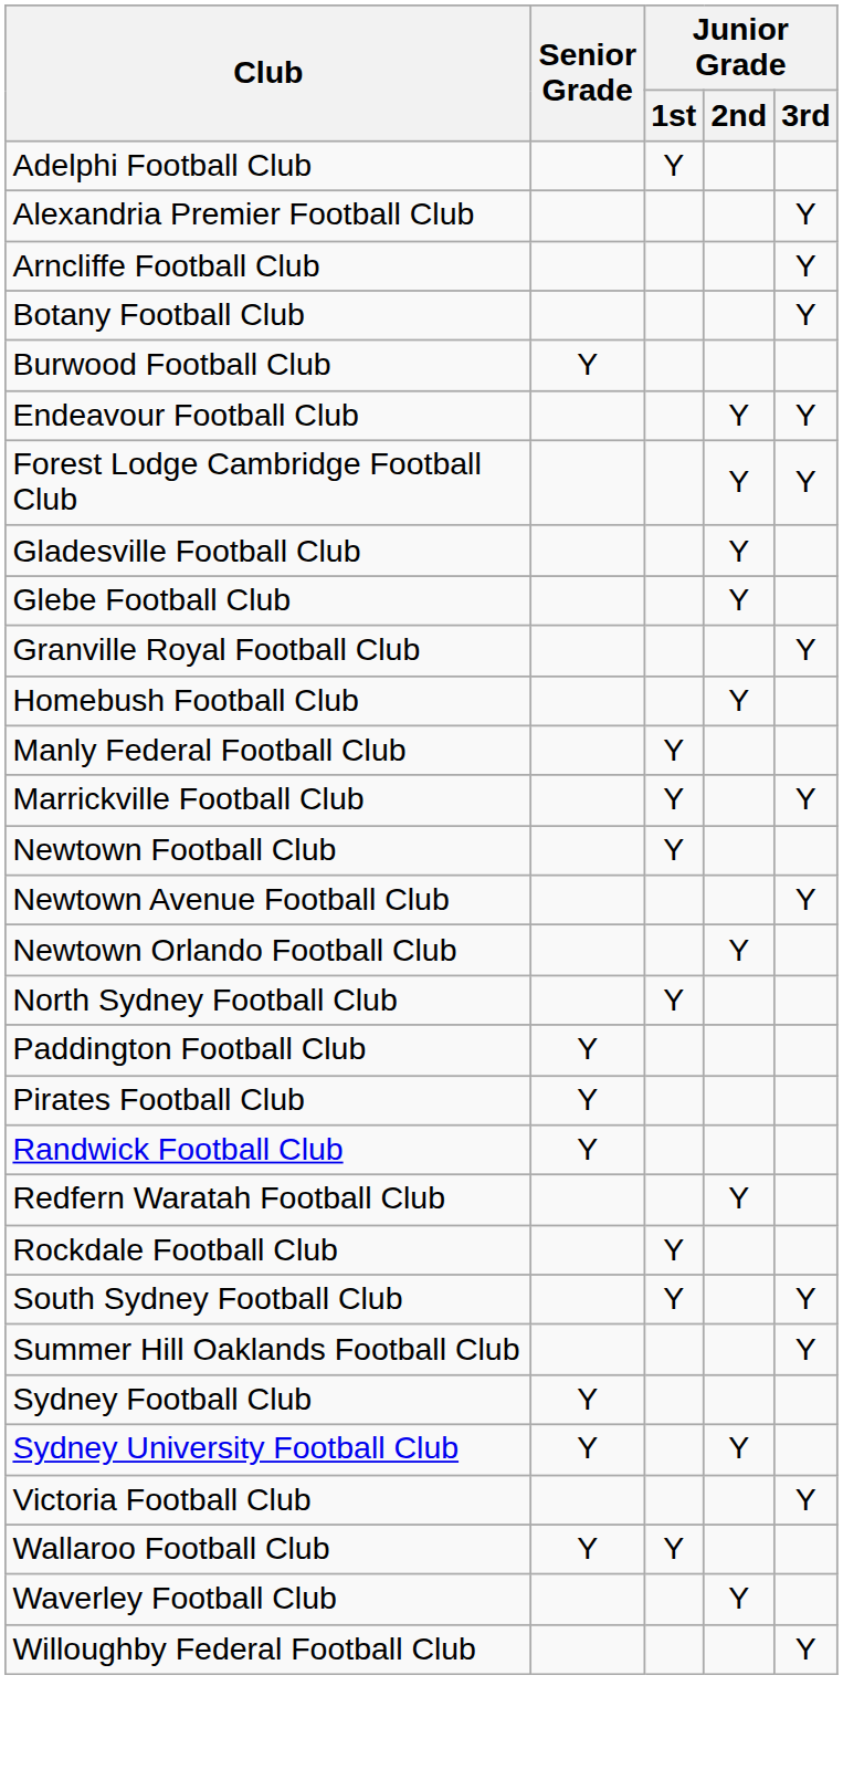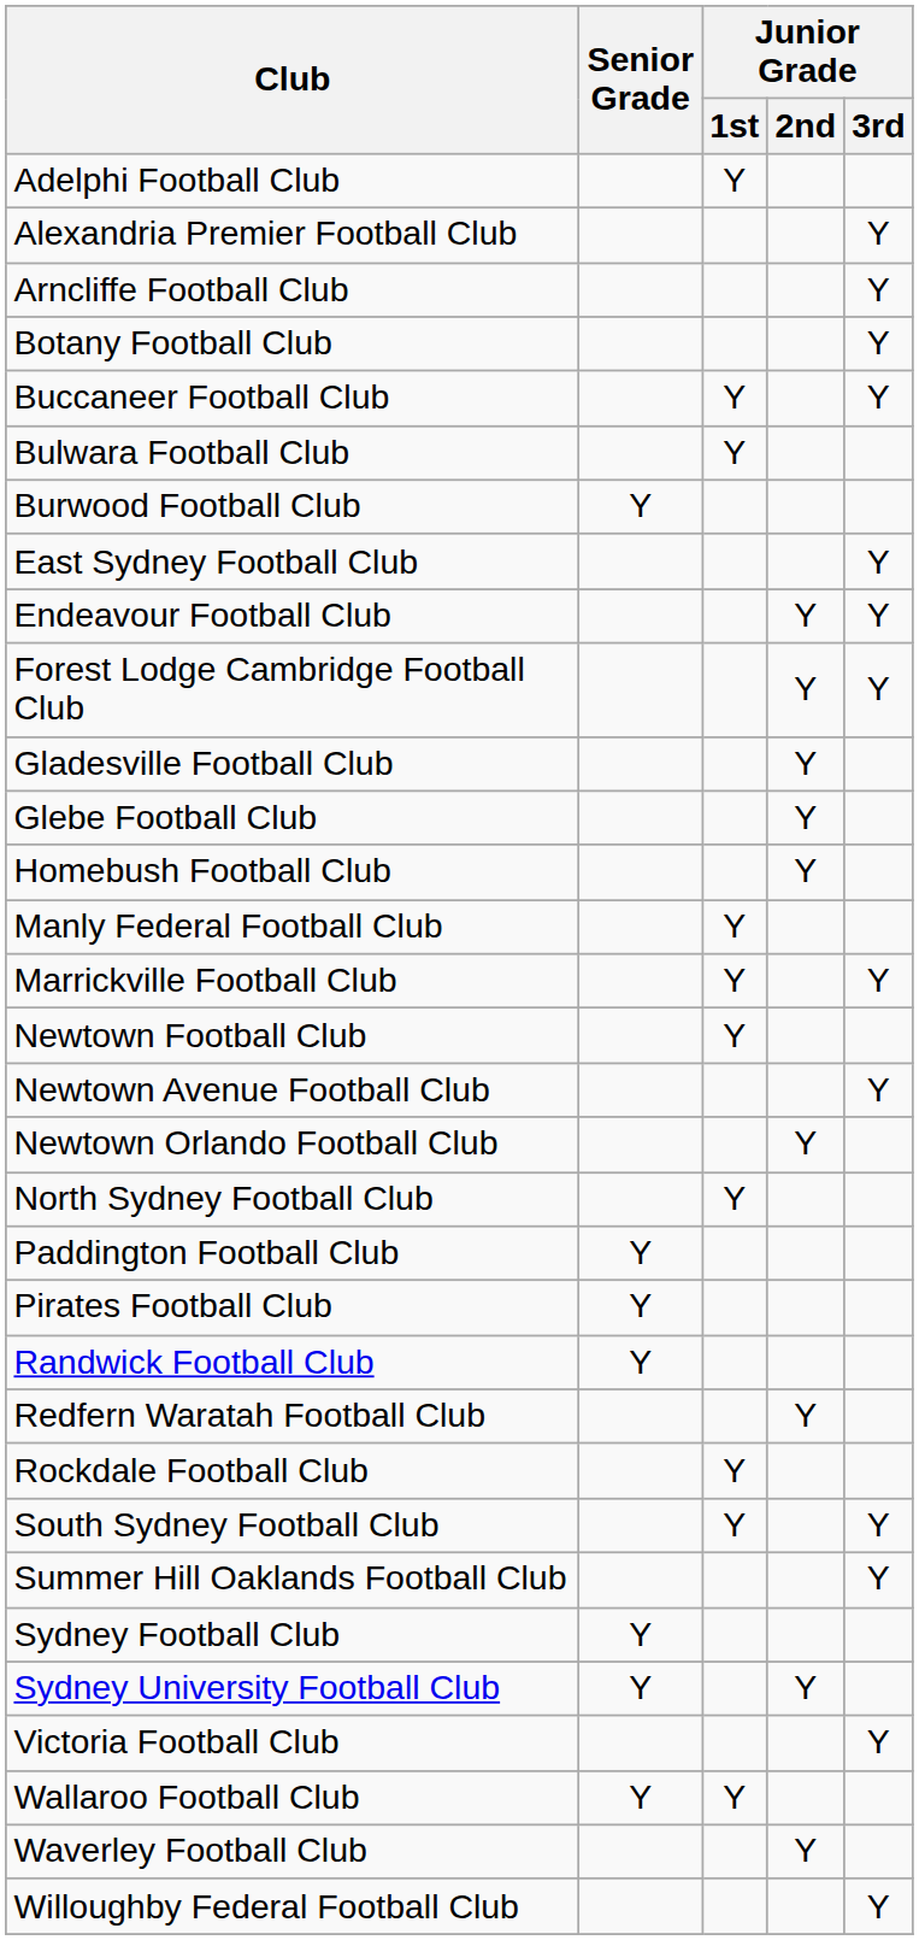 <table class="wikitable sortable mw-collapsible" style="text-align:center;">
 <tr>
 <th width="260" rowspan="2">Club</th>
 <th width="20" abbr="Senior" rowspan="2">Senior Grade</th>
 <th colspan="3">Junior Grade</th>
 </tr>
 <tr>
 <th width="20" abbr="First">1st</th>
 <th width="20" abbr="Second">2nd</th>
 <th width="20" abbr="Third">3rd</th>
 </tr>
 <tr>
 <td style="text-align:left;">Adelphi Football Club</td>
 <td></td>
 <td>Y</td>
 <td></td>
 <td></td>
 </tr>
 <tr>
 <td style="text-align:left;">Alexandria Premier Football Club</td>
 <td></td>
 <td></td>
 <td></td>
 <td>Y</td>
 </tr>
 <tr>
 <td style="text-align:left;">Arncliffe Football Club</td>
 <td></td>
 <td></td>
 <td></td>
 <td>Y</td>
 </tr>
 <tr>
 <td style="text-align:left;">Botany Football Club</td>
 <td></td>
 <td></td>
 <td></td>
 <td>Y</td>
 </tr>
 <tr>
+<td style="text-align:left;">Buccaneer Football Club</td>
+<td></td>
+<td>Y</td>
+<td></td>
+<td>Y</td>
+</tr>
+<tr>
+<td style="text-align:left;">Bulwara Football Club</td>
+<td></td>
+<td>Y</td>
+<td></td>
+<td></td>
+</tr>
+<tr>
 <td style="text-align:left;">Burwood Football Club</td>
 <td>Y</td>
 <td></td>
 <td></td>
 <td></td>
+</tr>
+<tr>
+<td style="text-align:left;"> East Sydney Football Club</td>
+<td></td>
+<td></td>
+<td></td>
+<td>Y</td>
 </tr>
 <tr>
 <td style="text-align:left;">Endeavour Football Club</td>
 <td></td>
 <td></td>
 <td>Y</td>
 <td>Y</td>
 </tr>
 <tr>
 <td style="text-align:left;">Forest Lodge Cambridge Football Club</td>
 <td></td>
 <td></td>
 <td>Y</td>
 <td>Y</td>
 </tr>
 <tr>
 <td style="text-align:left;">Gladesville Football Club</td>
 <td></td>
 <td></td>
 <td>Y</td>
 <td></td>
 </tr>
 <tr>
 <td style="text-align:left;">Glebe Football Club</td>
 <td></td>
 <td></td>
 <td>Y</td>
 <td></td>
-</tr>
-<tr>
-<td style="text-align:left;">Granville Royal Football Club</td>
-<td></td>
-<td></td>
-<td></td>
-<td>Y</td>
 </tr>
 <tr>
 <td style="text-align:left;">Homebush Football Club</td>
 <td></td>
 <td></td>
 <td>Y</td>
 <td></td>
 </tr>
 <tr>
 <td style="text-align:left;">Manly Federal Football Club</td>
 <td></td>
 <td>Y</td>
 <td></td>
 <td></td>
 </tr>
 <tr>
 <td style="text-align:left;">Marrickville Football Club</td>
 <td></td>
 <td>Y</td>
 <td></td>
 <td>Y</td>
 </tr>
 <tr>
 <td style="text-align:left;">Newtown Football Club</td>
 <td></td>
 <td>Y</td>
 <td></td>
 <td></td>
 </tr>
 <tr>
 <td style="text-align:left;">Newtown Avenue Football Club</td>
 <td></td>
 <td></td>
 <td></td>
 <td>Y</td>
 </tr>
 <tr>
 <td style="text-align:left;">Newtown Orlando Football Club</td>
 <td></td>
 <td></td>
 <td>Y</td>
 <td></td>
 </tr>
 <tr>
 <td style="text-align:left;">North Sydney Football Club</td>
 <td></td>
 <td>Y</td>
 <td></td>
 <td></td>
 </tr>
 <tr>
 <td style="text-align:left;"> Paddington Football Club</td>
 <td>Y</td>
 <td></td>
 <td></td>
 <td></td>
 </tr>
 <tr>
 <td style="text-align:left;"> Pirates Football Club</td>
 <td>Y</td>
 <td></td>
 <td></td>
 <td></td>
 </tr>
 <tr>
 <td style="text-align:left;"> <a href='#'>Randwick Football Club</a></td>
 <td>Y</td>
 <td></td>
 <td></td>
 <td></td>
 </tr>
 <tr>
 <td style="text-align:left;"> Redfern Waratah Football Club</td>
 <td></td>
 <td></td>
 <td>Y</td>
 <td></td>
 </tr>
 <tr>
 <td style="text-align:left;">Rockdale Football Club</td>
 <td></td>
 <td>Y</td>
 <td></td>
 <td></td>
 </tr>
 <tr>
 <td style="text-align:left;">South Sydney Football Club</td>
 <td></td>
 <td>Y</td>
 <td></td>
 <td>Y</td>
 </tr>
 <tr>
 <td style="text-align:left;">Summer Hill Oaklands Football Club</td>
 <td></td>
 <td></td>
 <td></td>
 <td>Y</td>
 </tr>
 <tr>
 <td style="text-align:left;">Sydney Football Club</td>
 <td>Y</td>
 <td></td>
 <td></td>
 <td></td>
 </tr>
 <tr>
 <td style="text-align:left;"> <a href='#'>Sydney University Football Club</a></td>
 <td>Y</td>
 <td></td>
 <td>Y</td>
 <td></td>
 </tr>
 <tr>
 <td style="text-align:left;">Victoria Football Club</td>
 <td></td>
 <td></td>
 <td></td>
 <td>Y</td>
 </tr>
 <tr>
 <td style="text-align:left;"> Wallaroo Football Club</td>
 <td>Y</td>
 <td>Y</td>
 <td></td>
 <td></td>
 </tr>
 <tr>
 <td style="text-align:left;">Waverley Football Club</td>
 <td></td>
 <td></td>
 <td>Y</td>
 <td></td>
 </tr>
 <tr>
 <td style="text-align:left;">Willoughby Federal Football Club</td>
 <td></td>
 <td></td>
 <td></td>
 <td>Y</td>
 </tr>
 </table>
